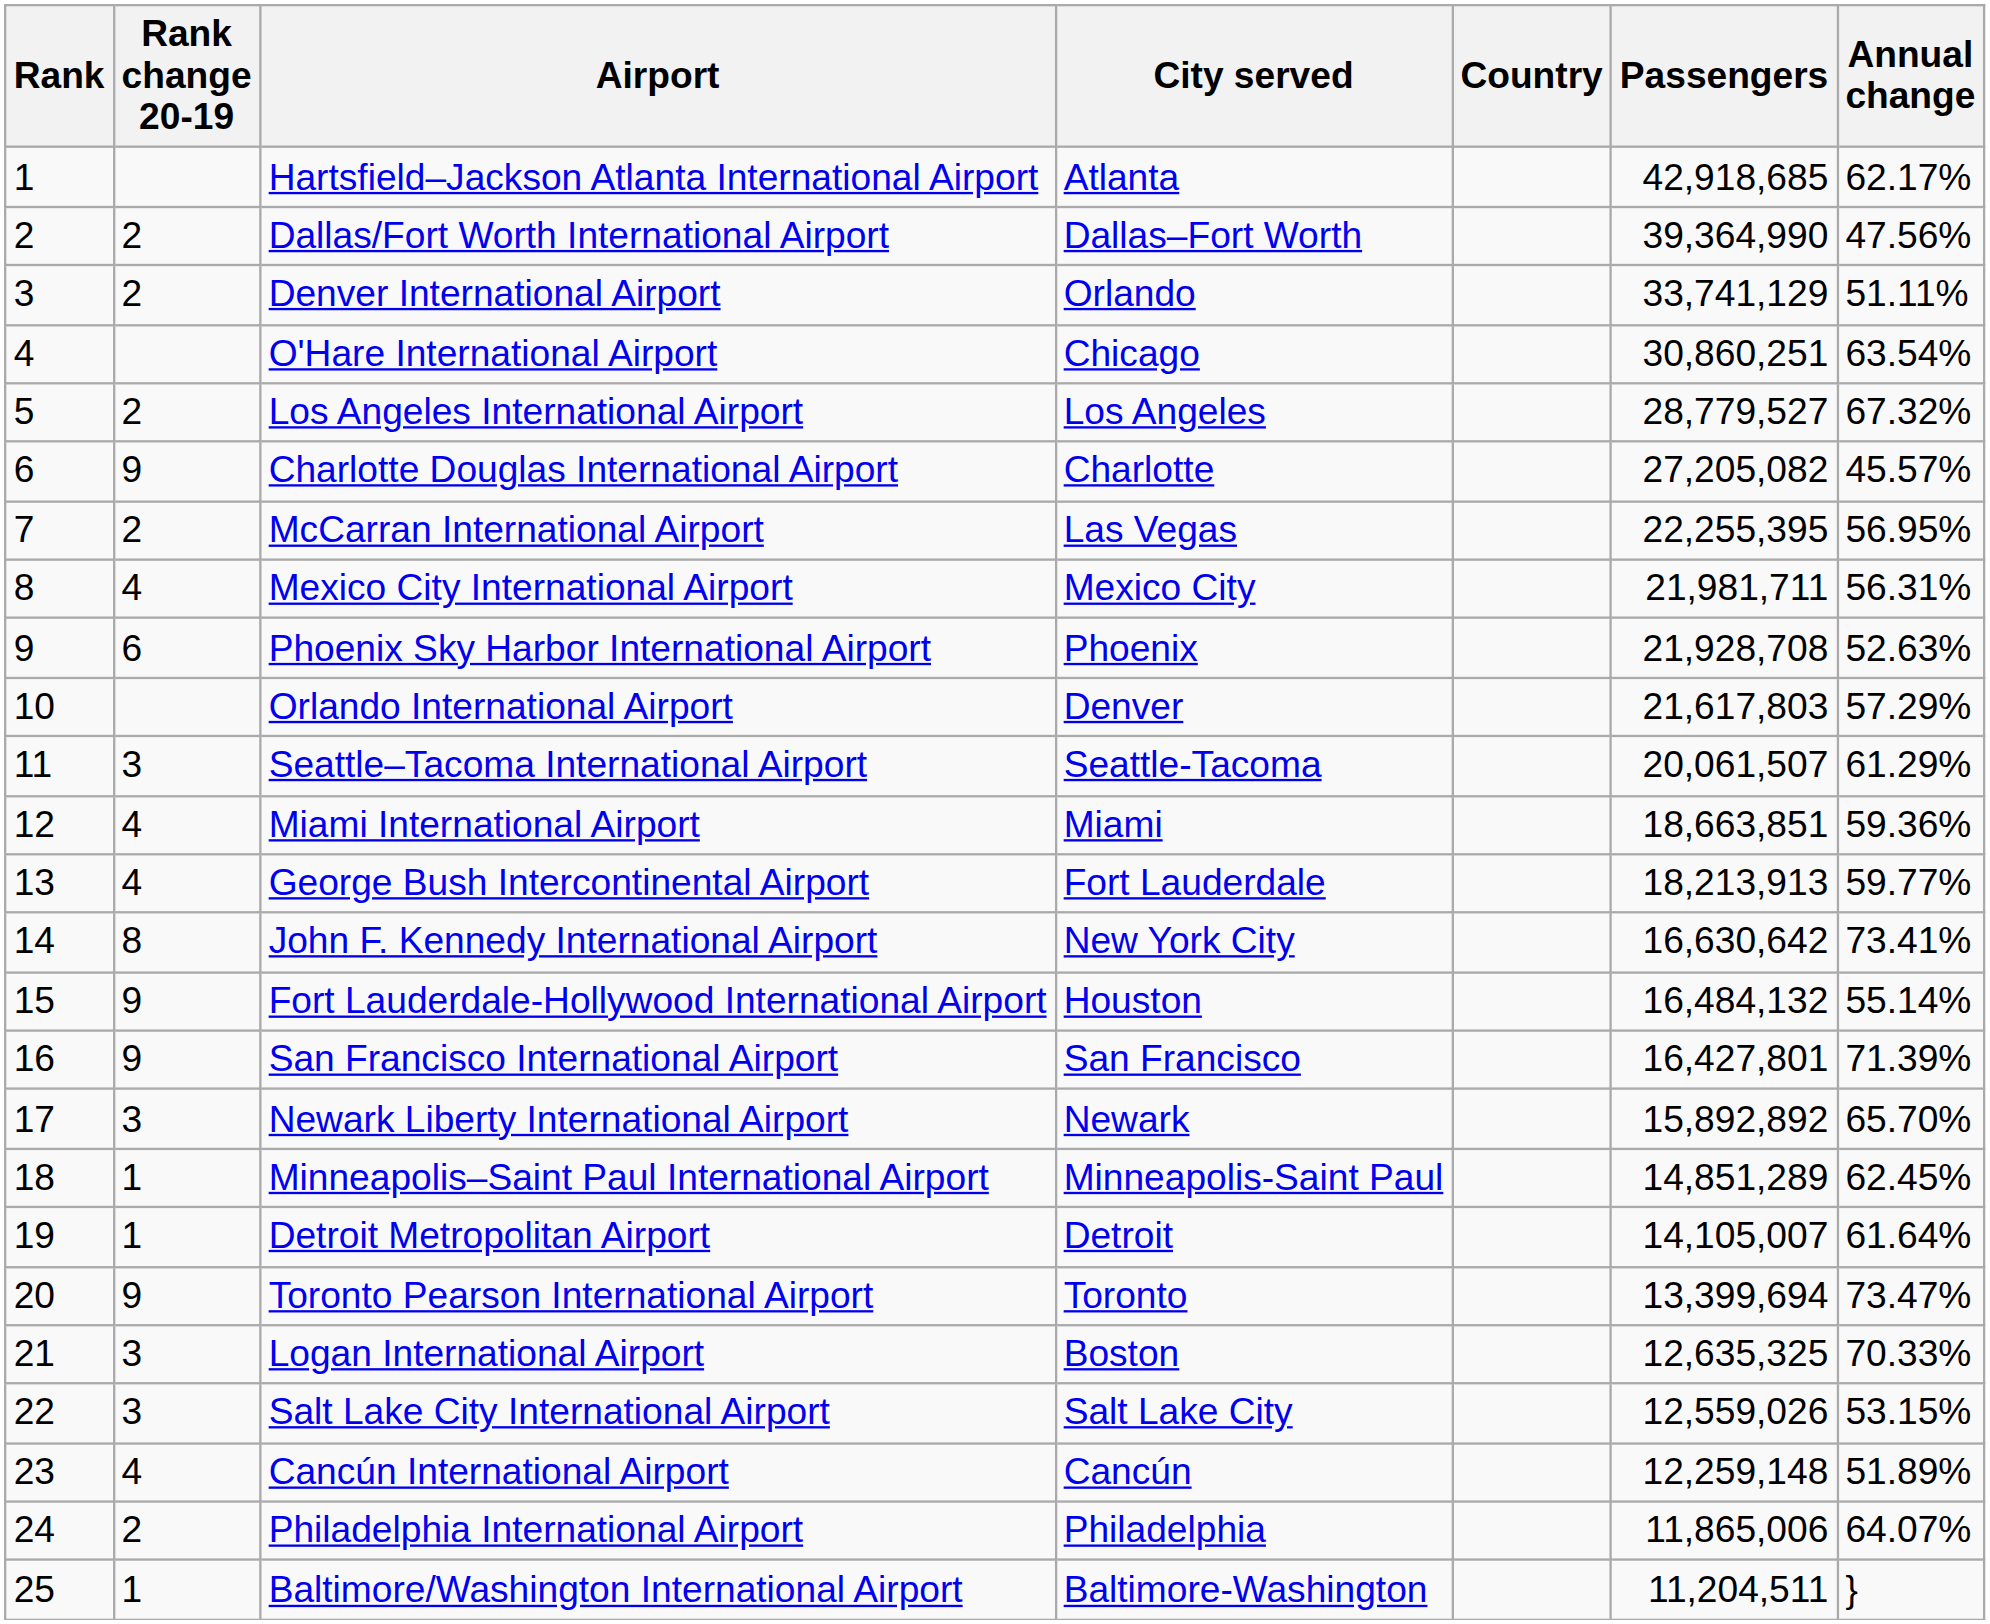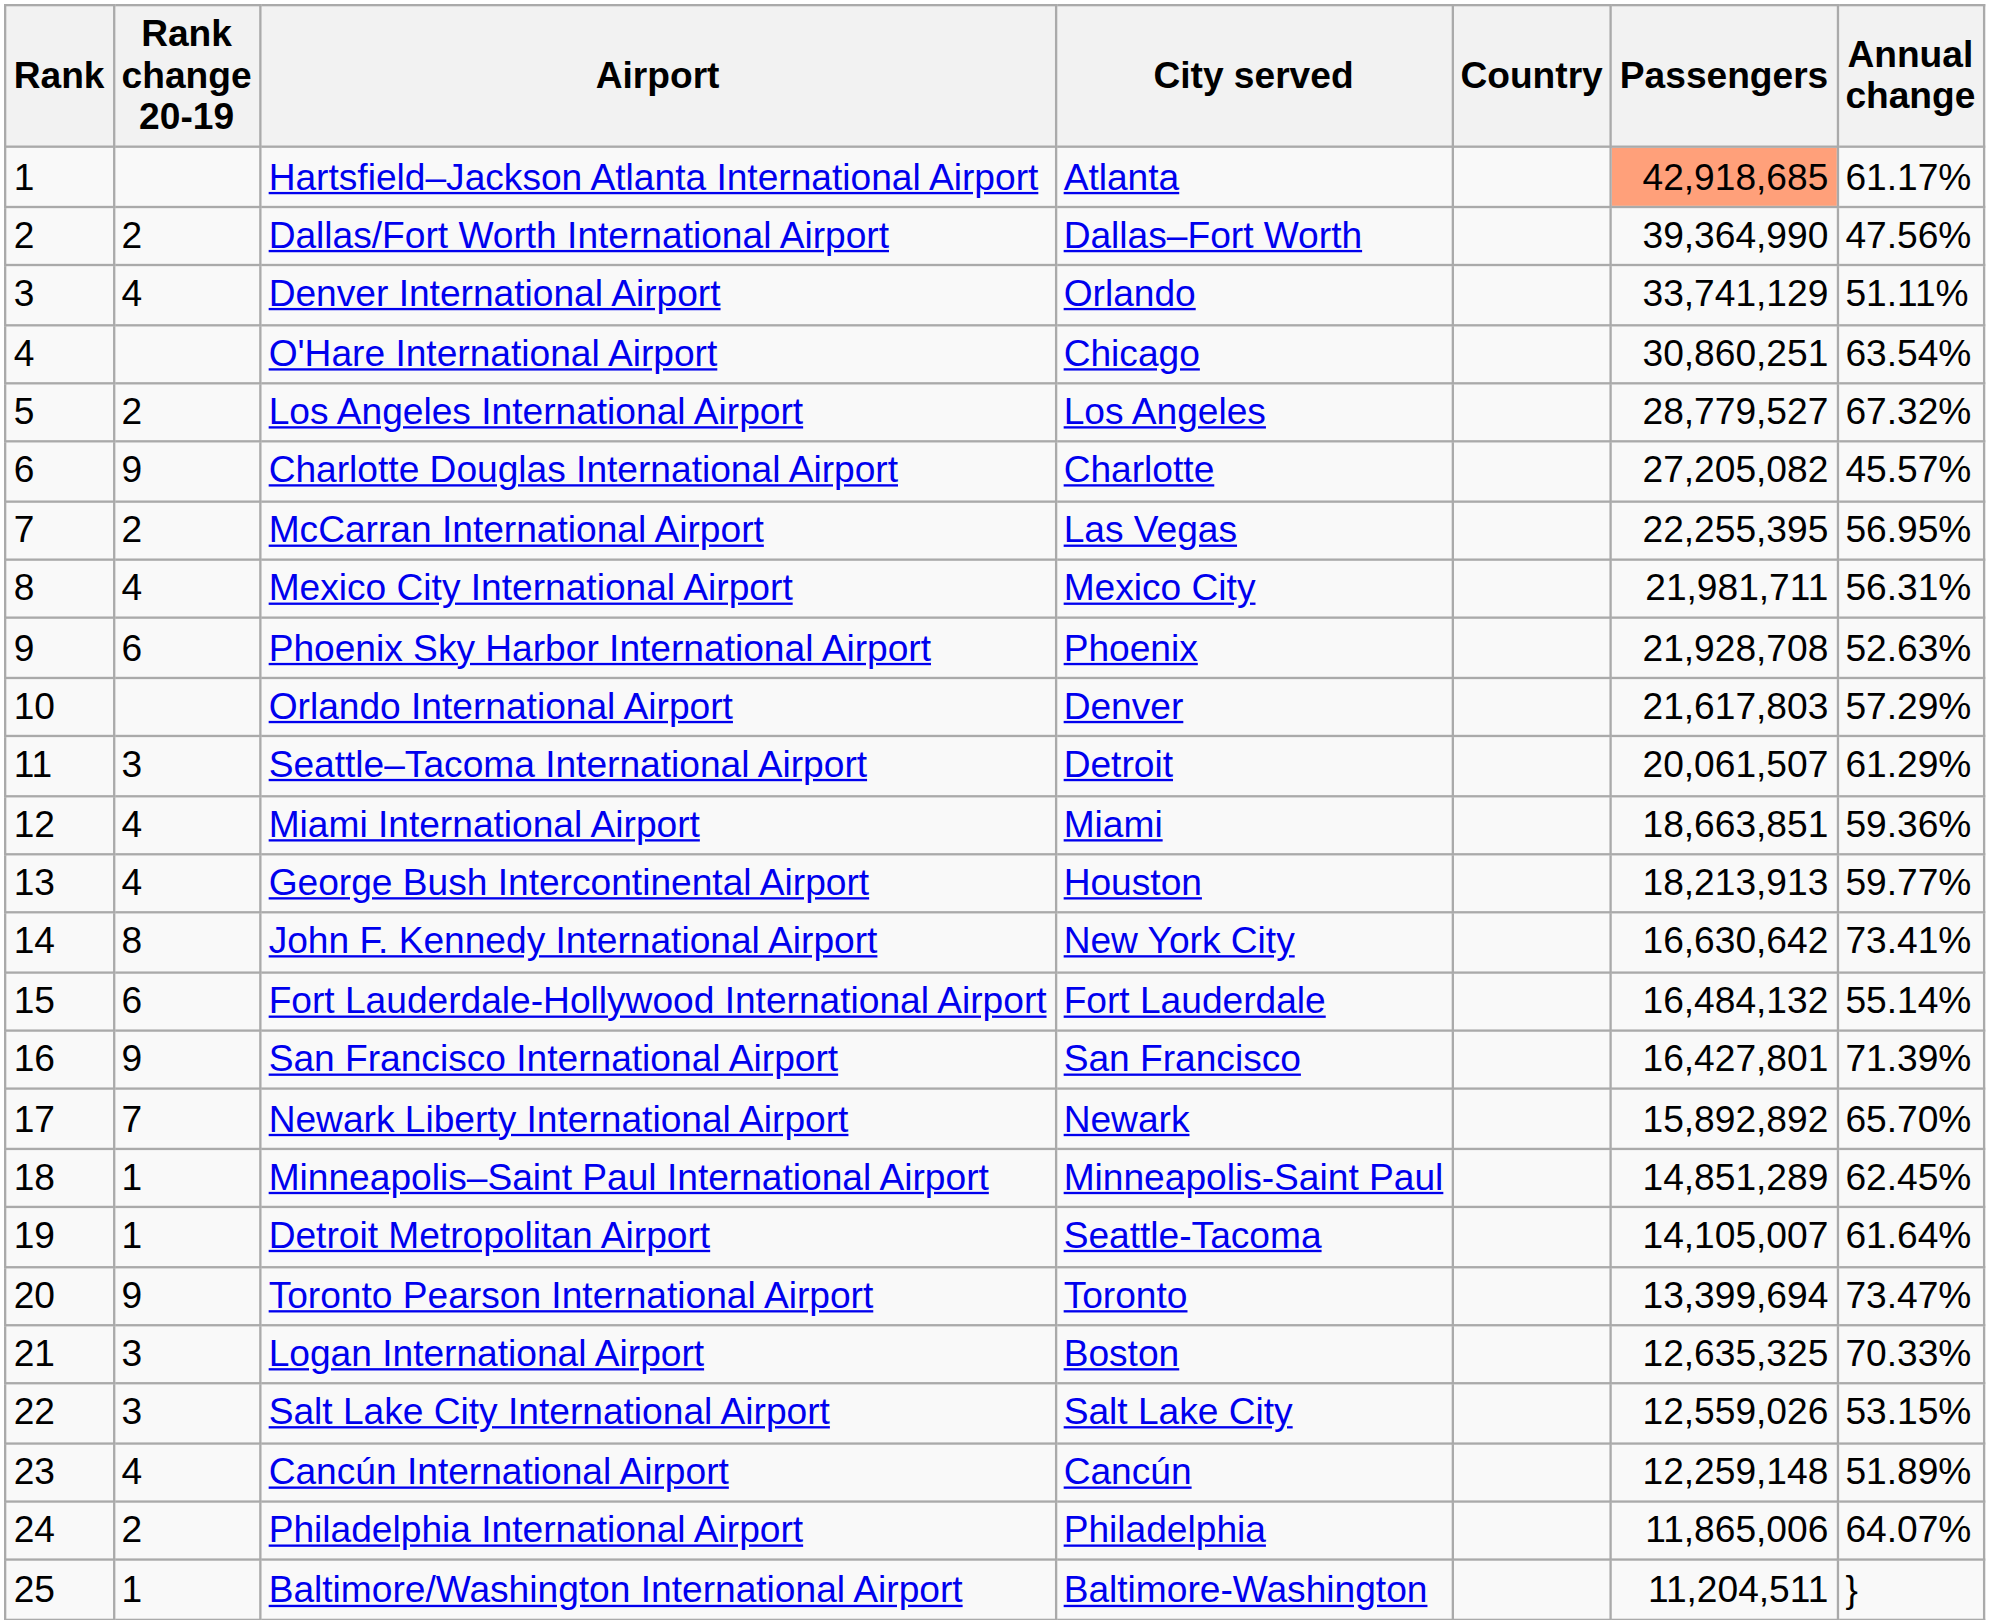 <table class="wikitable sortable">
 <tr>
 <th>Rank</th>
 <th>Rank<br>change<br>20-19</th>
 <th>Airport</th>
 <th>City served</th>
 <th>Country</th>
 <th>Passengers</th>
 <th>Annual<br>change</th>
 </tr>
 <tr>
 <td>1</td>
 <td></td>
 <td><a href='#'>Hartsfield–Jackson Atlanta International Airport</a></td>
 <td><a href='#'>Atlanta</a></td>
 <td></td>
-<td align="right">42,918,685</td>
-<td>62.17%</td>
+<td align="right" style="background: lightsalmon;">42,918,685</td>
+<td>61.17%</td>
 </tr>
 <tr>
 <td>2</td>
 <td>2</td>
 <td><a href='#'>Dallas/Fort Worth International Airport</a></td>
 <td><a href='#'>Dallas–Fort Worth</a></td>
 <td></td>
 <td align="right">39,364,990</td>
 <td>47.56%</td>
 </tr>
 <tr>
 <td>3</td>
-<td>2</td>
+<td>4</td>
 <td><a href='#'>Denver International Airport</a></td>
 <td><a href='#'>Orlando</a></td>
 <td></td>
 <td align="right">33,741,129</td>
 <td>51.11%</td>
 </tr>
 <tr>
 <td>4</td>
 <td></td>
 <td><a href='#'>O'Hare International Airport</a></td>
 <td><a href='#'>Chicago</a></td>
 <td></td>
 <td align="right">30,860,251</td>
 <td>63.54%</td>
 </tr>
 <tr>
 <td>5</td>
 <td>2</td>
 <td><a href='#'>Los Angeles International Airport</a></td>
 <td><a href='#'>Los Angeles</a></td>
 <td></td>
 <td align="right">28,779,527</td>
 <td>67.32%</td>
 </tr>
 <tr>
 <td>6</td>
 <td>9</td>
 <td><a href='#'>Charlotte Douglas International Airport</a></td>
 <td><a href='#'>Charlotte</a></td>
 <td></td>
 <td align="right">27,205,082</td>
 <td>45.57%</td>
 </tr>
 <tr>
 <td>7</td>
 <td>2</td>
 <td><a href='#'>McCarran International Airport</a></td>
 <td><a href='#'>Las Vegas</a></td>
 <td></td>
 <td align="right">22,255,395</td>
 <td>56.95%</td>
 </tr>
 <tr>
 <td>8</td>
 <td>4</td>
 <td><a href='#'>Mexico City International Airport</a></td>
 <td><a href='#'>Mexico City</a></td>
 <td></td>
 <td align="right">21,981,711</td>
 <td>56.31%</td>
 </tr>
 <tr>
 <td>9</td>
 <td>6</td>
 <td><a href='#'>Phoenix Sky Harbor International Airport</a></td>
 <td><a href='#'>Phoenix</a></td>
 <td></td>
 <td align="right">21,928,708</td>
 <td>52.63%</td>
 </tr>
 <tr>
 <td>10</td>
 <td></td>
 <td><a href='#'>Orlando International Airport</a></td>
 <td><a href='#'>Denver</a></td>
 <td></td>
 <td align="right">21,617,803</td>
 <td>57.29%</td>
 </tr>
 <tr>
 <td>11</td>
 <td>3</td>
 <td><a href='#'>Seattle–Tacoma International Airport</a></td>
-<td><a href='#'>Seattle-Tacoma</a></td>
+<td><a href='#'>Detroit</a></td>
 <td></td>
 <td align="right">20,061,507</td>
 <td>61.29%</td>
 </tr>
 <tr>
 <td>12</td>
 <td>4</td>
 <td><a href='#'>Miami International Airport</a></td>
 <td><a href='#'>Miami</a></td>
 <td></td>
 <td align="right">18,663,851</td>
 <td>59.36%</td>
 </tr>
 <tr>
 <td>13</td>
 <td>4</td>
 <td><a href='#'>George Bush Intercontinental Airport</a></td>
-<td><a href='#'>Fort Lauderdale</a></td>
+<td><a href='#'>Houston</a></td>
 <td></td>
 <td align="right">18,213,913</td>
 <td>59.77%</td>
 </tr>
 <tr>
 <td>14</td>
 <td>8</td>
 <td><a href='#'>John F. Kennedy International Airport</a></td>
 <td><a href='#'>New York City</a></td>
 <td></td>
 <td align="right">16,630,642</td>
 <td>73.41%</td>
 </tr>
 <tr>
 <td>15</td>
-<td>9</td>
+<td>6</td>
 <td><a href='#'>Fort Lauderdale-Hollywood International Airport</a></td>
-<td><a href='#'>Houston</a></td>
+<td><a href='#'>Fort Lauderdale</a></td>
 <td></td>
 <td align="right">16,484,132</td>
 <td>55.14%</td>
 </tr>
 <tr>
 <td>16</td>
 <td>9</td>
 <td><a href='#'>San Francisco International Airport</a></td>
 <td><a href='#'>San Francisco</a></td>
 <td></td>
 <td align="right">16,427,801</td>
 <td>71.39%</td>
 </tr>
 <tr>
 <td>17</td>
-<td>3</td>
+<td>7</td>
 <td><a href='#'>Newark Liberty International Airport</a></td>
 <td><a href='#'>Newark</a></td>
 <td></td>
 <td align="right">15,892,892</td>
 <td>65.70%</td>
 </tr>
 <tr>
 <td>18</td>
 <td>1</td>
 <td><a href='#'>Minneapolis–Saint Paul International Airport</a></td>
 <td><a href='#'>Minneapolis-Saint Paul</a></td>
 <td></td>
 <td align="right">14,851,289</td>
 <td>62.45%</td>
 </tr>
 <tr>
 <td>19</td>
 <td>1</td>
 <td><a href='#'>Detroit Metropolitan Airport</a></td>
-<td><a href='#'>Detroit</a></td>
+<td><a href='#'>Seattle-Tacoma</a></td>
 <td></td>
 <td align="right">14,105,007</td>
 <td>61.64%</td>
 </tr>
 <tr>
 <td>20</td>
 <td>9</td>
 <td><a href='#'>Toronto Pearson International Airport</a></td>
 <td><a href='#'>Toronto</a></td>
 <td></td>
 <td align="right">13,399,694</td>
 <td>73.47%</td>
 </tr>
 <tr>
 <td>21</td>
 <td>3</td>
 <td><a href='#'>Logan International Airport</a></td>
 <td><a href='#'>Boston</a></td>
 <td></td>
 <td align="right">12,635,325</td>
 <td>70.33%</td>
 </tr>
 <tr>
 <td>22</td>
 <td>3</td>
 <td><a href='#'>Salt Lake City International Airport</a></td>
 <td><a href='#'>Salt Lake City</a></td>
 <td></td>
 <td align="right">12,559,026</td>
 <td>53.15%</td>
 </tr>
 <tr>
 <td>23</td>
 <td>4</td>
 <td><a href='#'>Cancún International Airport</a></td>
 <td><a href='#'>Cancún</a></td>
 <td></td>
 <td align="right">12,259,148</td>
 <td>51.89%</td>
 </tr>
 <tr>
 <td>24</td>
 <td>2</td>
 <td><a href='#'>Philadelphia International Airport </a></td>
 <td><a href='#'>Philadelphia</a></td>
 <td></td>
 <td align="right">11,865,006</td>
 <td>64.07%</td>
 </tr>
 <tr>
 <td>25</td>
 <td>1</td>
 <td><a href='#'>Baltimore/Washington International Airport</a></td>
 <td><a href='#'>Baltimore-Washington</a></td>
 <td></td>
 <td align="right">11,204,511</td>
 <td>}</td>
 </tr>
 </table>
